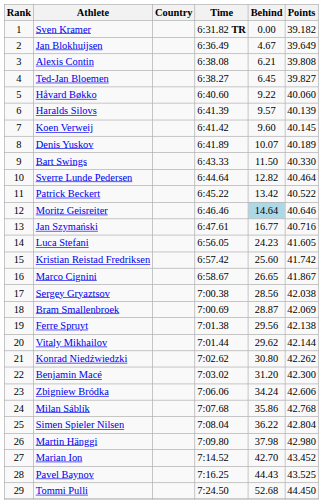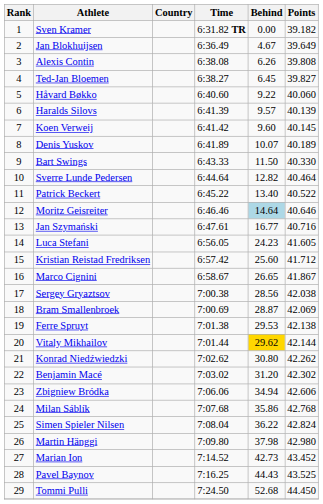 <table class="wikitable" style="text-align:center">
 <tr>
 <th>Rank</th>
 <th>Athlete</th>
 <th>Country</th>
 <th>Time</th>
 <th>Behind</th>
 <th>Points</th>
 </tr>
 <tr>
 <td>1</td>
 <td align="left"><a href='#'>Sven Kramer</a></td>
 <td align="left"></td>
 <td align="left">6:31.82 <strong>TR</strong></td>
 <td>0.00</td>
 <td align="left">39.182</td>
 </tr>
 <tr>
 <td>2</td>
 <td align="left"><a href='#'>Jan Blokhuijsen</a></td>
 <td align="left"></td>
 <td align="left">6:36.49</td>
 <td>4.67</td>
 <td align="left">39.649</td>
 </tr>
 <tr>
 <td>3</td>
 <td align="left"><a href='#'>Alexis Contin</a></td>
 <td align="left"></td>
 <td align="left">6:38.08</td>
-<td>6.21</td>
+<td>6.26</td>
 <td align="left">39.808</td>
 </tr>
 <tr>
 <td>4</td>
 <td align="left"><a href='#'>Ted-Jan Bloemen</a></td>
 <td align="left"></td>
 <td align="left">6:38.27</td>
 <td>6.45</td>
 <td align="left">39.827</td>
 </tr>
 <tr>
 <td>5</td>
 <td align="left"><a href='#'>Håvard Bøkko</a></td>
 <td align="left"></td>
 <td align="left">6:40.60</td>
 <td>9.22</td>
 <td align="left">40.060</td>
 </tr>
 <tr>
 <td>6</td>
 <td align="left"><a href='#'>Haralds Silovs</a></td>
 <td align="left"></td>
 <td align="left">6:41.39</td>
 <td>9.57</td>
 <td align="left">40.139</td>
 </tr>
 <tr>
 <td>7</td>
 <td align="left"><a href='#'>Koen Verweij</a></td>
 <td align="left"></td>
 <td align="left">6:41.42</td>
 <td>9.60</td>
 <td align="left">40.145</td>
 </tr>
 <tr>
 <td>8</td>
 <td align="left"><a href='#'>Denis Yuskov</a></td>
 <td align="left"></td>
 <td align="left">6:41.89</td>
 <td>10.07</td>
 <td align="left">40.189</td>
 </tr>
 <tr>
 <td>9</td>
 <td align="left"><a href='#'>Bart Swings</a></td>
 <td align="left"></td>
 <td align="left">6:43.33</td>
 <td>11.50</td>
 <td align="left">40.330</td>
 </tr>
 <tr>
 <td>10</td>
 <td align="left"><a href='#'>Sverre Lunde Pedersen</a></td>
 <td align="left"></td>
 <td align="left">6:44.64</td>
 <td>12.82</td>
 <td align="left">40.464</td>
 </tr>
 <tr>
 <td>11</td>
 <td align="left"><a href='#'>Patrick Beckert</a></td>
 <td align="left"></td>
 <td align="left">6:45.22</td>
-<td>13.42</td>
+<td>13.40</td>
 <td align="left">40.522</td>
 </tr>
 <tr>
 <td>12</td>
 <td align="left"><a href='#'>Moritz Geisreiter</a></td>
 <td align="left"></td>
 <td align="left">6:46.46</td>
 <td style="background: lightblue;">14.64</td>
 <td align="left">40.646</td>
 </tr>
 <tr>
 <td>13</td>
 <td align="left"><a href='#'>Jan Szymański</a></td>
 <td align="left"></td>
 <td align="left">6:47.61</td>
 <td>16.77</td>
 <td align="left">40.716</td>
 </tr>
 <tr>
 <td>14</td>
 <td align="left"><a href='#'>Luca Stefani</a></td>
 <td align="left"></td>
 <td align="left">6:56.05</td>
 <td>24.23</td>
 <td align="left">41.605</td>
 </tr>
 <tr>
 <td>15</td>
 <td align="left"><a href='#'>Kristian Reistad Fredriksen</a></td>
 <td align="left"></td>
 <td align="left">6:57.42</td>
 <td>25.60</td>
-<td align="left">41.742</td>
+<td align="left">41.712</td>
 </tr>
 <tr>
 <td>16</td>
 <td align="left"><a href='#'>Marco Cignini</a></td>
 <td align="left"></td>
 <td align="left">6:58.67</td>
 <td>26.65</td>
 <td align="left">41.867</td>
 </tr>
 <tr>
 <td>17</td>
 <td align="left"><a href='#'>Sergey Gryaztsov</a></td>
 <td align="left"></td>
 <td align="left">7:00.38</td>
 <td>28.56</td>
 <td align="left">42.038</td>
 </tr>
 <tr>
 <td>18</td>
 <td align="left"><a href='#'>Bram Smallenbroek</a></td>
 <td align="left"></td>
 <td align="left">7:00.69</td>
 <td>28.87</td>
 <td align="left">42.069</td>
 </tr>
 <tr>
 <td>19</td>
 <td align="left"><a href='#'>Ferre Spruyt</a></td>
 <td align="left"></td>
 <td align="left">7:01.38</td>
-<td>29.56</td>
+<td>29.53</td>
 <td align="left">42.138</td>
 </tr>
 <tr>
 <td>20</td>
 <td align="left"><a href='#'>Vitaly Mikhailov</a></td>
 <td align="left"></td>
 <td align="left">7:01.44</td>
-<td>29.62</td>
+<td style="background: gold;">29.62</td>
 <td align="left">42.144</td>
 </tr>
 <tr>
 <td>21</td>
 <td align="left"><a href='#'>Konrad Niedźwiedzki</a></td>
 <td align="left"></td>
 <td align="left">7:02.62</td>
 <td>30.80</td>
 <td align="left">42.262</td>
 </tr>
 <tr>
 <td>22</td>
 <td align="left"><a href='#'>Benjamin Macé</a></td>
 <td align="left"></td>
 <td align="left">7:03.02</td>
 <td>31.20</td>
-<td align="left">42.300</td>
+<td align="left">42.302</td>
 </tr>
 <tr>
 <td>23</td>
 <td align="left"><a href='#'>Zbigniew Bródka</a></td>
 <td align="left"></td>
 <td align="left">7:06.06</td>
-<td>34.24</td>
+<td>34.94</td>
 <td align="left">42.606</td>
 </tr>
 <tr>
 <td>24</td>
 <td align="left"><a href='#'>Milan Sáblík</a></td>
 <td align="left"></td>
 <td align="left">7:07.68</td>
 <td>35.86</td>
 <td align="left">42.768</td>
 </tr>
 <tr>
 <td>25</td>
 <td align="left"><a href='#'>Simen Spieler Nilsen</a></td>
 <td align="left"></td>
 <td align="left">7:08.04</td>
 <td>36.22</td>
-<td align="left">42.804</td>
+<td align="left">42.824</td>
 </tr>
 <tr>
 <td>26</td>
 <td align="left"><a href='#'>Martin Hänggi</a></td>
 <td align="left"></td>
 <td align="left">7:09.80</td>
 <td>37.98</td>
 <td align="left">42.980</td>
 </tr>
 <tr>
 <td>27</td>
 <td align="left"><a href='#'>Marian Ion</a></td>
 <td align="left"></td>
 <td align="left">7:14.52</td>
-<td>42.70</td>
+<td>42.73</td>
 <td align="left">43.452</td>
 </tr>
 <tr>
 <td>28</td>
 <td align="left"><a href='#'>Pavel Baynov</a></td>
 <td align="left"></td>
 <td align="left">7:16.25</td>
 <td>44.43</td>
 <td align="left">43.525</td>
 </tr>
 <tr>
 <td>29</td>
 <td align="left"><a href='#'>Tommi Pulli</a></td>
 <td align="left"></td>
 <td align="left">7:24.50</td>
 <td>52.68</td>
 <td align="left">44.450</td>
 </tr>
 <tr>
 </tr>
 </table>
